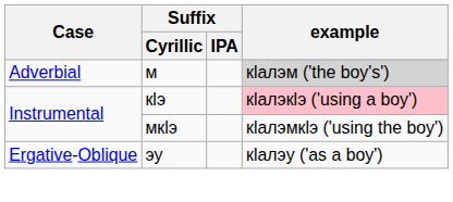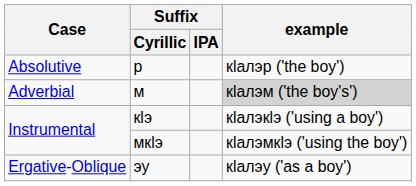 <table class="wikitable">
 <tr>
 <th rowspan=2>Case</th>
 <th colspan=2>Suffix</th>
 <th rowspan=2>example</th>
 </tr>
 <tr>
 <th>Cyrillic</th>
 <th>IPA</th>
 </tr>
 <tr>
+<td><a href='#'>Absolutive</a></td>
+<td>р</td>
+<td></td>
+<td>кӏалэр  ('the boy')</td>
+</tr>
+<tr>
 <td><a href='#'>Adverbial</a></td>
 <td>м</td>
 <td></td>
 <td style="background: lightgrey;">кӏалэм  ('the boy's')</td>
 </tr>
 <tr>
 <td rowspan=2><a href='#'>Instrumental</a></td>
 <td>кӏэ</td>
 <td></td>
-<td style="background: pink;">кӏалэкӏэ  ('using a boy')</td>
+<td>кӏалэкӏэ  ('using a boy')</td>
 </tr>
 <tr>
 <td>мкӏэ</td>
 <td></td>
 <td>кӏалэмкӏэ  ('using the boy')</td>
 </tr>
 <tr>
 <td><a href='#'>Ergative</a>-<a href='#'>Oblique</a></td>
 <td>эу</td>
 <td></td>
 <td>кӏалэу  ('as a boy')</td>
 </tr>
 </table>
